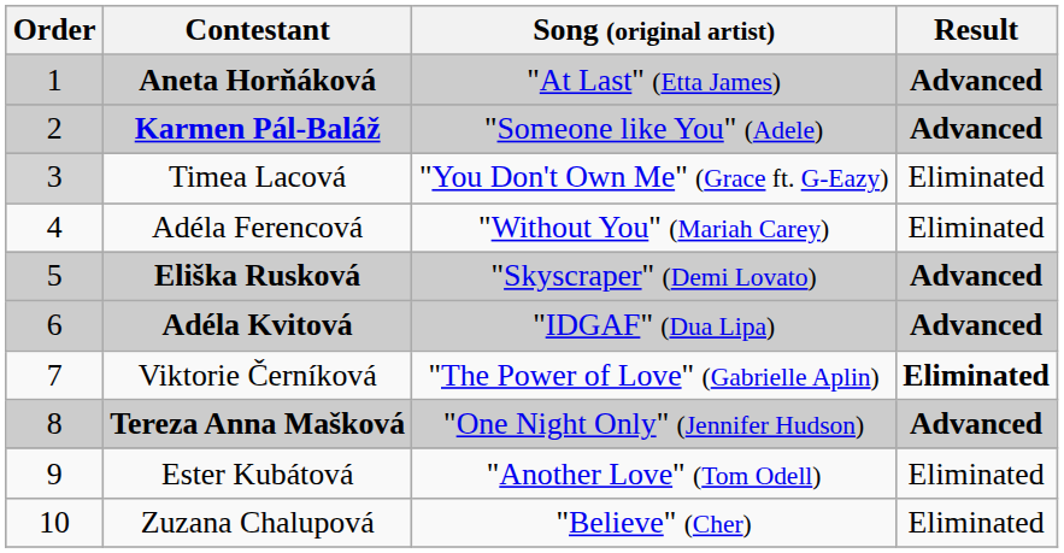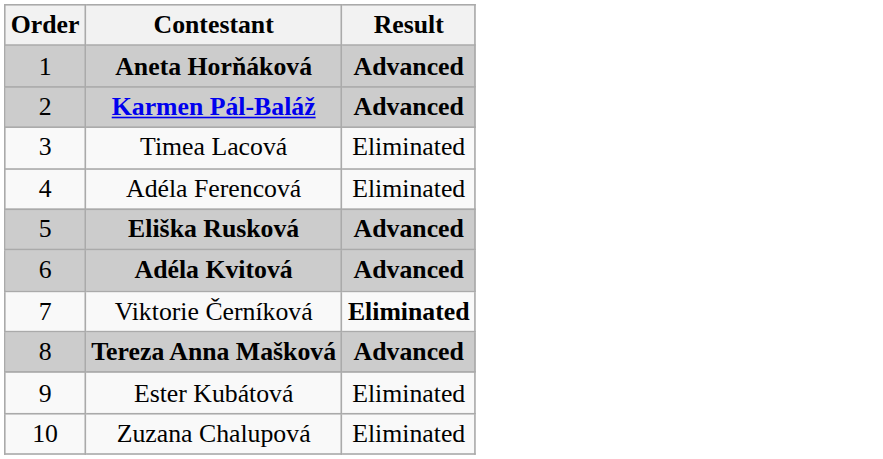 <table class="wikitable plainrowheaders" style="text-align:center;">
 <tr>
 <th scope="col">Order</th>
 <th scope="col">Contestant</th>
-<th scope="col">Song <small>(original artist)</small></th>
 <th scope="col">Result</th>
 </tr>
 <tr style="background:#ccc;">
 <td>1</td>
 <td><strong>Aneta Horňáková</strong></td>
-<td>"<a href='#'>At Last</a>" <small>(<a href='#'>Etta James</a>)</small></td>
 <td><strong>Advanced</strong></td>
 </tr>
 <tr style="background:#ccc;">
 <td>2</td>
 <td><strong><a href='#'>Karmen Pál-Baláž</a></strong></td>
-<td>"<a href='#'>Someone like You</a>" <small>(<a href='#'>Adele</a>)</small></td>
 <td><strong>Advanced</strong></td>
 </tr>
 <tr>
-<td style="background: lightgrey;">3</td>
+<td>3</td>
 <td>Timea Lacová</td>
-<td>"<a href='#'>You Don't Own Me</a>" <small>(<a href='#'>Grace</a> ft. <a href='#'>G-Eazy</a>)</small></td>
 <td>Eliminated</td>
 </tr>
 <tr>
 <td>4</td>
 <td>Adéla Ferencová</td>
-<td>"<a href='#'>Without You</a>" <small>(<a href='#'>Mariah Carey</a>)</small></td>
 <td>Eliminated</td>
 </tr>
 <tr style="background:#ccc;">
 <td>5</td>
 <td><strong>Eliška Rusková</strong></td>
-<td>"<a href='#'>Skyscraper</a>" <small>(<a href='#'>Demi Lovato</a>)</small></td>
 <td><strong>Advanced</strong></td>
 </tr>
 <tr style="background:#ccc;">
 <td>6</td>
 <td><strong>Adéla Kvitová</strong></td>
-<td>"<a href='#'>IDGAF</a>" <small>(<a href='#'>Dua Lipa</a>)</small></td>
 <td><strong>Advanced</strong></td>
 </tr>
 <tr>
 <td>7</td>
 <td>Viktorie Černíková</td>
-<td>"<a href='#'>The Power of Love</a>" <small>(<a href='#'>Gabrielle Aplin</a>)</small></td>
 <td><strong>Eliminated</strong></td>
 </tr>
 <tr style="background:#ccc;">
 <td>8</td>
 <td><strong>Tereza Anna Mašková</strong></td>
-<td>"<a href='#'>One Night Only</a>" <small>(<a href='#'>Jennifer Hudson</a>)</small></td>
 <td><strong>Advanced</strong></td>
 </tr>
 <tr>
 <td>9</td>
 <td>Ester Kubátová</td>
-<td>"<a href='#'>Another Love</a>" <small>(<a href='#'>Tom Odell</a>)</small></td>
 <td>Eliminated</td>
 </tr>
 <tr>
 <td>10</td>
 <td>Zuzana Chalupová</td>
-<td>"<a href='#'>Believe</a>" <small>(<a href='#'>Cher</a>)</small></td>
 <td>Eliminated</td>
 </tr>
 </table>
